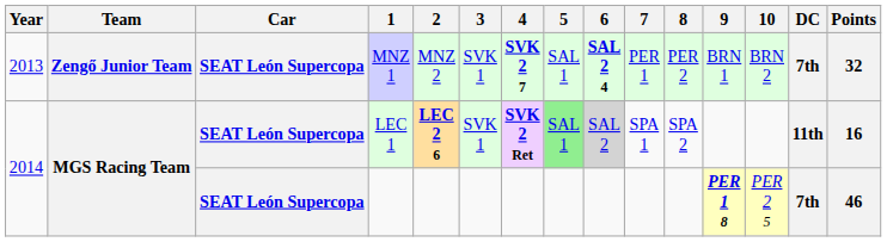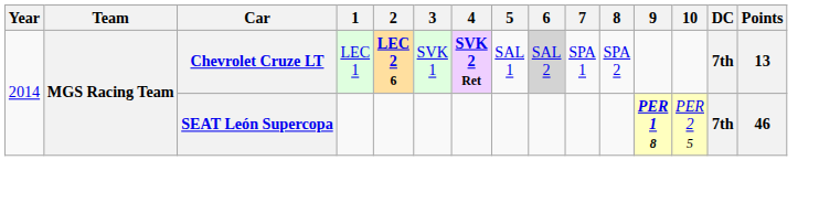 <table class="wikitable" style="text-align:center; font-size:85%">
 <tr>
 <th>Year</th>
 <th>Team</th>
 <th>Car</th>
 <th>1</th>
 <th>2</th>
 <th>3</th>
 <th>4</th>
 <th>5</th>
 <th>6</th>
 <th>7</th>
 <th>8</th>
 <th>9</th>
 <th>10</th>
 <th>DC</th>
 <th>Points</th>
 </tr>
 <tr>
-<td><a href='#'>2013</a></td>
-<th><a href='#'>Zengő Junior Team</a></th>
-<th><a href='#'>SEAT León Supercopa</a></th>
-<td style="background:#CFCFFF;"><a href='#'>MNZ<br>1</a><br></td>
-<td style="background:#DFFFDF;"><a href='#'>MNZ<br>2</a><br></td>
-<td style="background:#DFFFDF;"><a href='#'>SVK<br>1</a><br></td>
-<td style="background:#DFFFDF;"><strong><a href='#'>SVK<br>2</a></strong><br><small><strong>7</strong></small></td>
-<td style="background:#DFFFDF;"><a href='#'>SAL<br>1</a><br></td>
-<td style="background:#DFFFDF;"><strong><a href='#'>SAL<br>2</a></strong><br><small><strong>4</strong></small></td>
-<td style="background:#DFFFDF;"><a href='#'>PER<br>1</a><br></td>
-<td style="background:#DFFFDF;"><a href='#'>PER<br>2</a><br></td>
-<td style="background:#DFFFDF;"><a href='#'>BRN<br>1</a><br></td>
-<td style="background:#DFFFDF;"><a href='#'>BRN<br>2</a><br></td>
-<th>7th</th>
-<th>32</th>
-</tr>
-<tr>
 <td rowspan=2><a href='#'>2014</a></td>
 <th rowspan=2>MGS Racing Team</th>
-<th><a href='#'>SEAT León Supercopa</a></th>
+<th><a href='#'>Chevrolet Cruze LT</a></th>
 <td style="background:#DFFFDF;"><a href='#'>LEC<br>1</a><br></td>
 <td style="background:#FFDF9F;"><strong><a href='#'>LEC<br>2</a></strong><br><small><strong>6</strong></small></td>
 <td style="background:#DFFFDF;"><a href='#'>SVK<br>1</a><br></td>
 <td style="background:#EFCFFF;"><strong><a href='#'>SVK<br>2</a></strong><br><small><strong>Ret</strong></small></td>
-<td style="background: lightgreen;"><a href='#'>SAL<br>1</a></td>
+<td><a href='#'>SAL<br>1</a></td>
 <td style="background: lightgrey;"><a href='#'>SAL<br>2</a></td>
 <td><a href='#'>SPA<br>1</a></td>
 <td><a href='#'>SPA<br>2</a></td>
 <td></td>
 <td></td>
-<th>11th</th>
-<th>16</th>
+<th>7th</th>
+<th>13</th>
 </tr>
 <tr>
 <th><a href='#'>SEAT León Supercopa</a></th>
 <td></td>
 <td></td>
 <td></td>
 <td></td>
 <td></td>
 <td></td>
 <td></td>
 <td></td>
 <td style="background:#FFFFBF;"><strong><em><a href='#'>PER<br>1</a></em></strong><br><small><strong><em>8</em></strong></small></td>
 <td style="background:#FFFFBF;"><em><a href='#'>PER<br>2</a></em><br><small><em>5</em></small></td>
 <th>7th</th>
 <th>46</th>
 </tr>
 </table>
